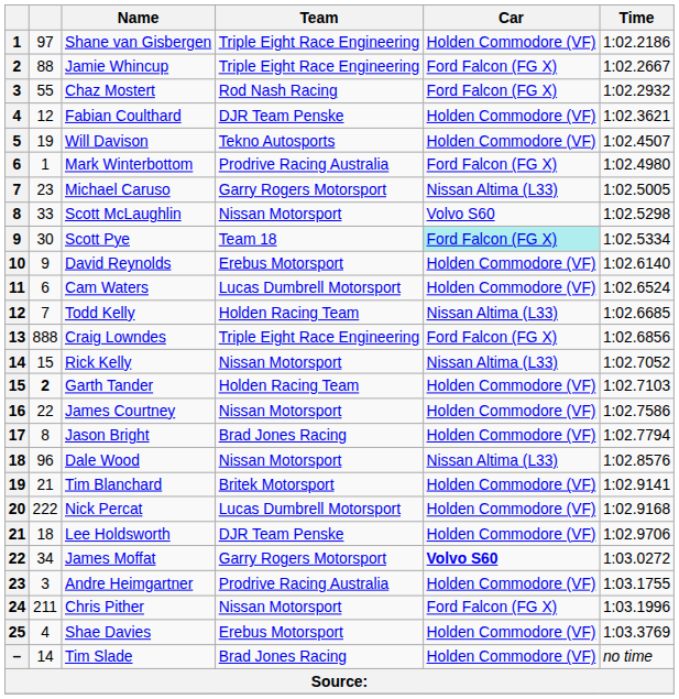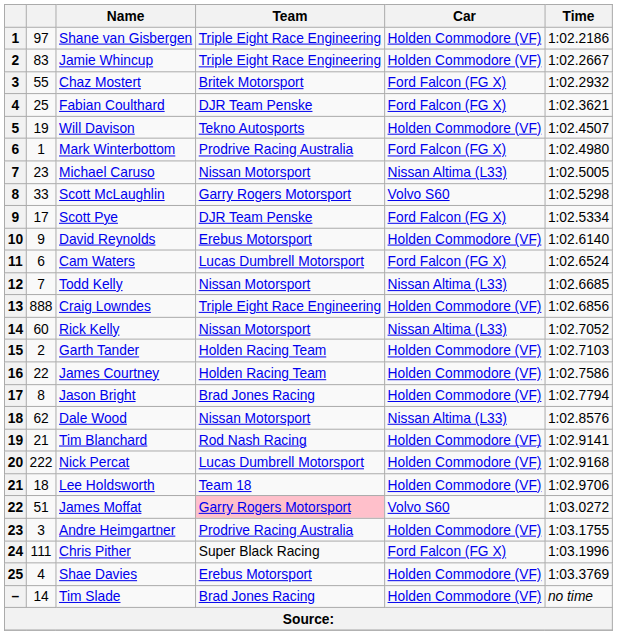 <table class="wikitable" style="font-size: 87%">
 <tr>
 <th></th>
 <th></th>
 <th>Name</th>
 <th>Team</th>
 <th>Car</th>
 <th>Time</th>
 </tr>
 <tr>
 <th>1</th>
 <td align="center">97</td>
 <td> <a href='#'>Shane van Gisbergen</a></td>
 <td><a href='#'>Triple Eight Race Engineering</a></td>
 <td><a href='#'>Holden Commodore (VF)</a></td>
 <td>1:02.2186</td>
 </tr>
 <tr>
 <th>2</th>
-<td align="center">88</td>
+<td align="center">83</td>
 <td> <a href='#'>Jamie Whincup</a></td>
 <td><a href='#'>Triple Eight Race Engineering</a></td>
-<td><a href='#'>Ford Falcon (FG X)</a></td>
+<td><a href='#'>Holden Commodore (VF)</a></td>
 <td>1:02.2667</td>
 </tr>
 <tr>
 <th>3</th>
 <td align="center">55</td>
 <td> <a href='#'>Chaz Mostert</a></td>
-<td><a href='#'>Rod Nash Racing</a></td>
+<td><a href='#'>Britek Motorsport</a></td>
 <td><a href='#'>Ford Falcon (FG X)</a></td>
 <td>1:02.2932</td>
 </tr>
 <tr>
 <th>4</th>
-<td align="center">12</td>
+<td align="center">25</td>
 <td> <a href='#'>Fabian Coulthard</a></td>
 <td><a href='#'>DJR Team Penske</a></td>
-<td><a href='#'>Holden Commodore (VF)</a></td>
+<td><a href='#'>Ford Falcon (FG X)</a></td>
 <td>1:02.3621</td>
 </tr>
 <tr>
 <th>5</th>
 <td align="center">19</td>
 <td> <a href='#'>Will Davison</a></td>
 <td><a href='#'>Tekno Autosports</a></td>
 <td><a href='#'>Holden Commodore (VF)</a></td>
 <td>1:02.4507</td>
 </tr>
 <tr>
 <th>6</th>
 <td align="center">1</td>
 <td> <a href='#'>Mark Winterbottom</a></td>
 <td><a href='#'>Prodrive Racing Australia</a></td>
 <td><a href='#'>Ford Falcon (FG X)</a></td>
 <td>1:02.4980</td>
 </tr>
 <tr>
 <th>7</th>
 <td align="center">23</td>
 <td> <a href='#'>Michael Caruso</a></td>
-<td><a href='#'>Garry Rogers Motorsport</a></td>
+<td><a href='#'>Nissan Motorsport</a></td>
 <td><a href='#'>Nissan Altima (L33)</a></td>
 <td>1:02.5005</td>
 </tr>
 <tr>
 <th>8</th>
 <td align="center">33</td>
 <td> <a href='#'>Scott McLaughlin</a></td>
-<td><a href='#'>Nissan Motorsport</a></td>
+<td><a href='#'>Garry Rogers Motorsport</a></td>
 <td><a href='#'>Volvo S60</a></td>
 <td>1:02.5298</td>
 </tr>
 <tr>
 <th>9</th>
-<td align="center">30</td>
+<td align="center">17</td>
 <td> <a href='#'>Scott Pye</a></td>
-<td><a href='#'>Team 18</a></td>
-<td style="background: paleturquoise;"><a href='#'>Ford Falcon (FG X)</a></td>
+<td><a href='#'>DJR Team Penske</a></td>
+<td><a href='#'>Ford Falcon (FG X)</a></td>
 <td>1:02.5334</td>
 </tr>
 <tr>
 <th>10</th>
 <td align="center">9</td>
 <td> <a href='#'>David Reynolds</a></td>
 <td><a href='#'>Erebus Motorsport</a></td>
 <td><a href='#'>Holden Commodore (VF)</a></td>
 <td>1:02.6140</td>
 </tr>
 <tr>
 <th>11</th>
 <td align="center">6</td>
 <td> <a href='#'>Cam Waters</a></td>
 <td><a href='#'>Lucas Dumbrell Motorsport</a></td>
-<td><a href='#'>Holden Commodore (VF)</a></td>
+<td><a href='#'>Ford Falcon (FG X)</a></td>
 <td>1:02.6524</td>
 </tr>
 <tr>
 <th>12</th>
 <td align="center">7</td>
 <td> <a href='#'>Todd Kelly</a></td>
-<td><a href='#'>Holden Racing Team</a></td>
+<td><a href='#'>Nissan Motorsport</a></td>
 <td><a href='#'>Nissan Altima (L33)</a></td>
 <td>1:02.6685</td>
 </tr>
 <tr>
 <th>13</th>
 <td align="center">888</td>
 <td> <a href='#'>Craig Lowndes</a></td>
 <td><a href='#'>Triple Eight Race Engineering</a></td>
-<td><a href='#'>Ford Falcon (FG X)</a></td>
+<td><a href='#'>Holden Commodore (VF)</a></td>
 <td>1:02.6856</td>
 </tr>
 <tr>
 <th>14</th>
-<td align="center">15</td>
+<td align="center">60</td>
 <td> <a href='#'>Rick Kelly</a></td>
 <td><a href='#'>Nissan Motorsport</a></td>
 <td><a href='#'>Nissan Altima (L33)</a></td>
 <td>1:02.7052</td>
 </tr>
 <tr>
 <th>15</th>
-<td align="center"><strong>2</strong></td>
+<td align="center">2</td>
 <td> <a href='#'>Garth Tander</a></td>
 <td><a href='#'>Holden Racing Team</a></td>
 <td><a href='#'>Holden Commodore (VF)</a></td>
 <td>1:02.7103</td>
 </tr>
 <tr>
 <th>16</th>
 <td align="center">22</td>
 <td> <a href='#'>James Courtney</a></td>
-<td><a href='#'>Nissan Motorsport</a></td>
+<td><a href='#'>Holden Racing Team</a></td>
 <td><a href='#'>Holden Commodore (VF)</a></td>
 <td>1:02.7586</td>
 </tr>
 <tr>
 <th>17</th>
 <td align="center">8</td>
 <td> <a href='#'>Jason Bright</a></td>
 <td><a href='#'>Brad Jones Racing</a></td>
 <td><a href='#'>Holden Commodore (VF)</a></td>
 <td>1:02.7794</td>
 </tr>
 <tr>
 <th>18</th>
-<td align="center">96</td>
+<td align="center">62</td>
 <td> <a href='#'>Dale Wood</a></td>
 <td><a href='#'>Nissan Motorsport</a></td>
 <td><a href='#'>Nissan Altima (L33)</a></td>
 <td>1:02.8576</td>
 </tr>
 <tr>
 <th>19</th>
 <td align="center">21</td>
 <td> <a href='#'>Tim Blanchard</a></td>
-<td><a href='#'>Britek Motorsport</a></td>
+<td><a href='#'>Rod Nash Racing</a></td>
 <td><a href='#'>Holden Commodore (VF)</a></td>
 <td>1:02.9141</td>
 </tr>
 <tr>
 <th>20</th>
 <td align="center">222</td>
 <td> <a href='#'>Nick Percat</a></td>
 <td><a href='#'>Lucas Dumbrell Motorsport</a></td>
 <td><a href='#'>Holden Commodore (VF)</a></td>
 <td>1:02.9168</td>
 </tr>
 <tr>
 <th>21</th>
 <td align="center">18</td>
 <td> <a href='#'>Lee Holdsworth</a></td>
-<td><a href='#'>DJR Team Penske</a></td>
+<td><a href='#'>Team 18</a></td>
 <td><a href='#'>Holden Commodore (VF)</a></td>
 <td>1:02.9706</td>
 </tr>
 <tr>
 <th>22</th>
-<td align="center">34</td>
+<td align="center">51</td>
 <td> <a href='#'>James Moffat</a></td>
-<td><a href='#'>Garry Rogers Motorsport</a></td>
-<td><strong><a href='#'>Volvo S60</a></strong></td>
+<td style="background: pink;"><a href='#'>Garry Rogers Motorsport</a></td>
+<td><a href='#'>Volvo S60</a></td>
 <td>1:03.0272</td>
 </tr>
 <tr>
 <th>23</th>
 <td align="center">3</td>
 <td> <a href='#'>Andre Heimgartner</a></td>
 <td><a href='#'>Prodrive Racing Australia</a></td>
 <td><a href='#'>Holden Commodore (VF)</a></td>
 <td>1:03.1755</td>
 </tr>
 <tr>
 <th>24</th>
-<td align="center">211</td>
+<td align="center">111</td>
 <td> <a href='#'>Chris Pither</a></td>
-<td><a href='#'>Nissan Motorsport</a></td>
+<td>Super Black Racing</td>
 <td><a href='#'>Ford Falcon (FG X)</a></td>
 <td>1:03.1996</td>
 </tr>
 <tr>
 <th>25</th>
 <td align="center">4</td>
 <td> <a href='#'>Shae Davies</a></td>
 <td><a href='#'>Erebus Motorsport</a></td>
 <td><a href='#'>Holden Commodore (VF)</a></td>
 <td>1:03.3769</td>
 </tr>
 <tr>
 <th>–</th>
 <td align="center">14</td>
 <td> <a href='#'>Tim Slade</a></td>
 <td><a href='#'>Brad Jones Racing</a></td>
 <td><a href='#'>Holden Commodore (VF)</a></td>
 <td><em>no time</em></td>
 </tr>
 <tr>
 <th colspan=6>Source:</th>
 </tr>
 <tr>
 </tr>
 </table>
